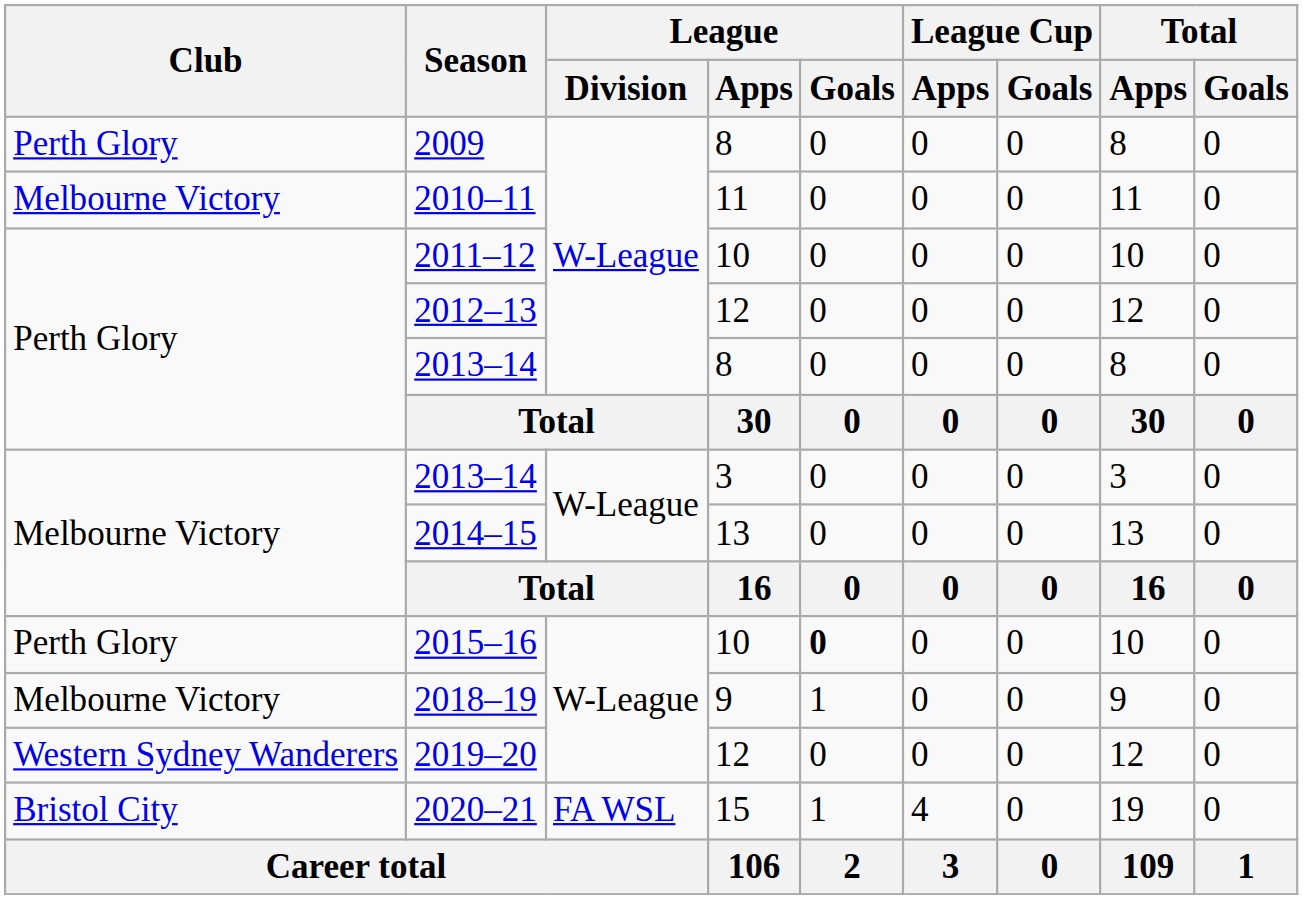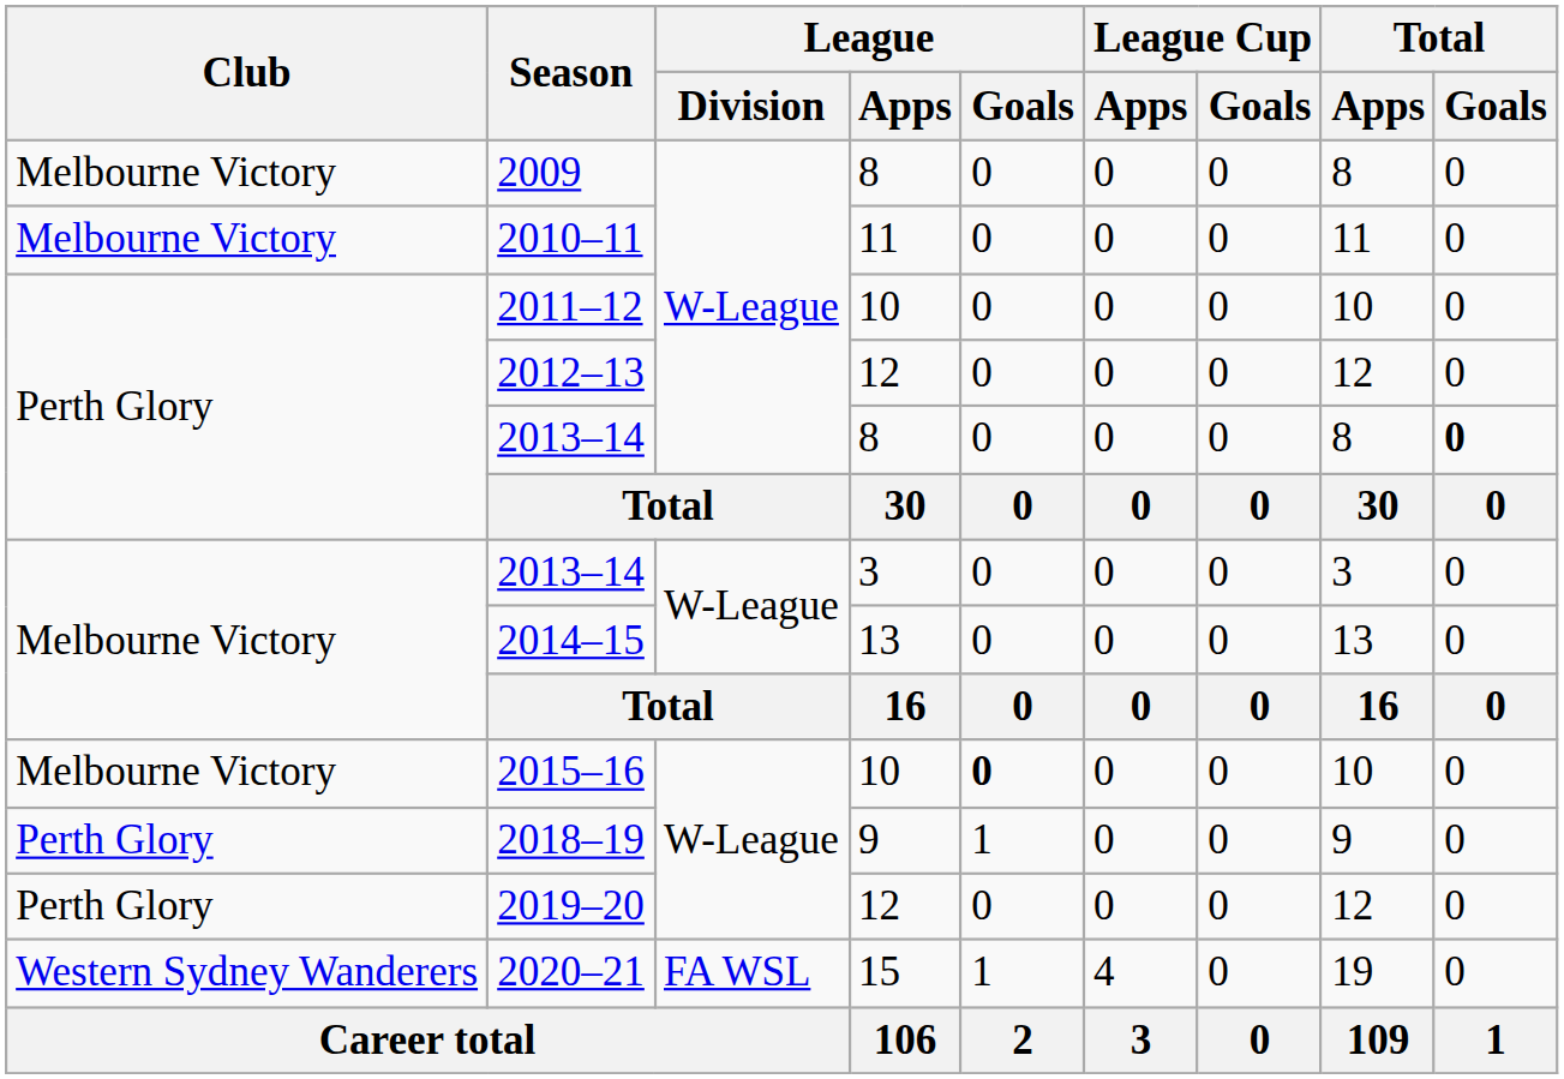 <table class="wikitable">
 <tr>
 <th rowspan="2">Club</th>
 <th rowspan="2">Season</th>
 <th colspan="3">League</th>
 <th colspan="2">League Cup</th>
 <th colspan="2">Total</th>
 </tr>
 <tr>
 <th>Division</th>
 <th>Apps</th>
 <th>Goals</th>
 <th>Apps</th>
 <th>Goals</th>
 <th>Apps</th>
 <th>Goals</th>
 </tr>
 <tr>
-<td><a href='#'>Perth Glory</a></td>
+<td>Melbourne Victory</td>
 <td><a href='#'>2009</a></td>
 <td rowspan="5"><a href='#'>W-League</a></td>
 <td>8</td>
 <td>0</td>
 <td>0</td>
 <td>0</td>
 <td>8</td>
 <td>0</td>
 </tr>
 <tr>
 <td><a href='#'>Melbourne Victory</a></td>
 <td><a href='#'>2010–11</a></td>
 <td>11</td>
 <td>0</td>
 <td>0</td>
 <td>0</td>
 <td>11</td>
 <td>0</td>
 </tr>
 <tr>
 <td rowspan="4">Perth Glory</td>
 <td><a href='#'>2011–12</a></td>
 <td>10</td>
 <td>0</td>
 <td>0</td>
 <td>0</td>
 <td>10</td>
 <td>0</td>
 </tr>
 <tr>
 <td><a href='#'>2012–13</a></td>
 <td>12</td>
 <td>0</td>
 <td>0</td>
 <td>0</td>
 <td>12</td>
 <td>0</td>
 </tr>
 <tr>
 <td><a href='#'>2013–14</a></td>
 <td>8</td>
 <td>0</td>
 <td>0</td>
 <td>0</td>
 <td>8</td>
-<td>0</td>
+<td><strong>0</strong></td>
 </tr>
 <tr>
 <th colspan="2">Total</th>
 <th>30</th>
 <th>0</th>
 <th>0</th>
 <th>0</th>
 <th>30</th>
 <th>0</th>
 </tr>
 <tr>
 <td rowspan="3">Melbourne Victory</td>
 <td><a href='#'>2013–14</a></td>
 <td rowspan="2">W-League</td>
 <td>3</td>
 <td>0</td>
 <td>0</td>
 <td>0</td>
 <td>3</td>
 <td>0</td>
 </tr>
 <tr>
 <td><a href='#'>2014–15</a></td>
 <td>13</td>
 <td>0</td>
 <td>0</td>
 <td>0</td>
 <td>13</td>
 <td>0</td>
 </tr>
 <tr>
 <th colspan="2">Total</th>
 <th>16</th>
 <th>0</th>
 <th>0</th>
 <th>0</th>
 <th>16</th>
 <th>0</th>
 </tr>
 <tr>
-<td>Perth Glory</td>
+<td>Melbourne Victory</td>
 <td><a href='#'>2015–16</a></td>
 <td rowspan="3">W-League</td>
 <td>10</td>
 <td><strong>0</strong></td>
 <td>0</td>
 <td>0</td>
 <td>10</td>
 <td>0</td>
 </tr>
 <tr>
-<td>Melbourne Victory</td>
+<td><a href='#'>Perth Glory</a></td>
 <td><a href='#'>2018–19</a></td>
 <td>9</td>
 <td>1</td>
 <td>0</td>
 <td>0</td>
 <td>9</td>
 <td>0</td>
 </tr>
 <tr>
-<td><a href='#'>Western Sydney Wanderers</a></td>
+<td>Perth Glory</td>
 <td><a href='#'>2019–20</a></td>
 <td>12</td>
 <td>0</td>
 <td>0</td>
 <td>0</td>
 <td>12</td>
 <td>0</td>
 </tr>
 <tr>
-<td><a href='#'>Bristol City</a></td>
+<td><a href='#'>Western Sydney Wanderers</a></td>
 <td><a href='#'>2020–21</a></td>
 <td><a href='#'>FA WSL</a></td>
 <td>15</td>
 <td>1</td>
 <td>4</td>
 <td>0</td>
 <td>19</td>
 <td>0</td>
 </tr>
 <tr>
 <th colspan="3">Career total</th>
 <th>106</th>
 <th>2</th>
 <th>3</th>
 <th>0</th>
 <th>109</th>
 <th>1</th>
 </tr>
 </table>
